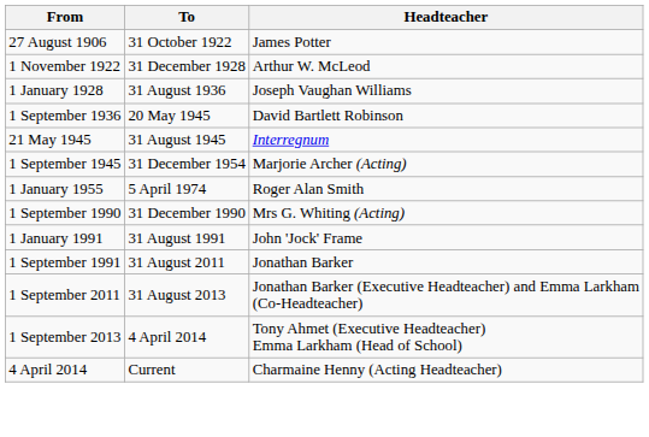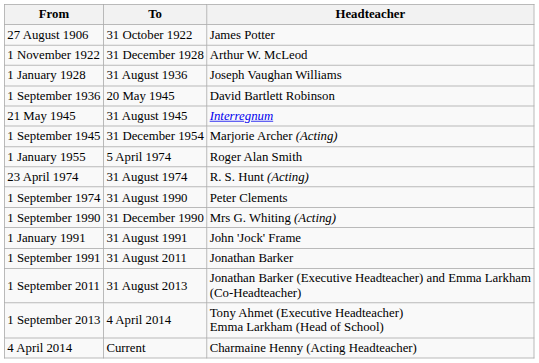 <table class="wikitable">
 <tr>
 <th>From</th>
 <th>To</th>
 <th>Headteacher</th>
 </tr>
 <tr>
 <td>27 August 1906</td>
 <td>31 October 1922</td>
 <td>James Potter</td>
 </tr>
 <tr>
 <td>1 November 1922</td>
 <td>31 December 1928</td>
 <td>Arthur W. McLeod</td>
 </tr>
 <tr>
 <td>1 January 1928</td>
 <td>31 August 1936</td>
 <td>Joseph Vaughan Williams</td>
 </tr>
 <tr>
 <td>1 September 1936</td>
 <td>20 May 1945</td>
 <td>David Bartlett Robinson</td>
 </tr>
 <tr>
 <td>21 May 1945</td>
 <td>31 August 1945</td>
 <td><em><a href='#'>Interregnum</a></em></td>
 </tr>
 <tr>
 <td>1 September 1945</td>
 <td>31 December 1954</td>
 <td>Marjorie Archer <em>(Acting)</em></td>
 </tr>
 <tr>
 <td>1 January 1955</td>
 <td>5 April 1974</td>
 <td>Roger Alan Smith</td>
 </tr>
 <tr>
+<td>23 April 1974</td>
+<td>31 August 1974</td>
+<td>R. S. Hunt <em>(Acting)</em></td>
+</tr>
+<tr>
+<td>1 September 1974</td>
+<td>31 August 1990</td>
+<td>Peter Clements</td>
+</tr>
+<tr>
 <td>1 September 1990</td>
 <td>31 December 1990</td>
 <td>Mrs G. Whiting <em>(Acting)</em></td>
 </tr>
 <tr>
 <td>1 January 1991</td>
 <td>31 August 1991</td>
 <td>John 'Jock' Frame</td>
 </tr>
 <tr>
 <td>1 September 1991</td>
 <td>31 August 2011</td>
 <td>Jonathan Barker</td>
 </tr>
 <tr>
 <td>1 September 2011</td>
 <td>31 August 2013</td>
 <td>Jonathan Barker (Executive Headteacher) and Emma Larkham<br>(Co-Headteacher)</td>
 </tr>
 <tr>
 <td>1 September 2013</td>
 <td>4 April 2014</td>
 <td>Tony Ahmet (Executive Headteacher)<br>Emma Larkham (Head of School)</td>
 </tr>
 <tr>
 <td>4 April 2014</td>
 <td>Current</td>
 <td>Charmaine Henny (Acting Headteacher)</td>
 </tr>
 </table>
